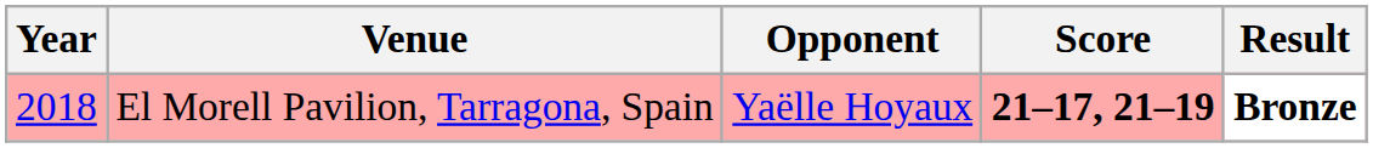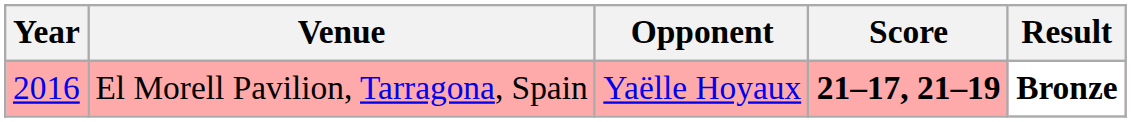 <table class="sortable wikitable" style="font-size: 90%;">
 <tr>
 <th>Year</th>
 <th>Venue</th>
 <th>Opponent</th>
 <th>Score</th>
 <th>Result</th>
 </tr>
 <tr style="background:#FFAAAA">
-<td align="center"><a href='#'>2018</a></td>
+<td align="center"><a href='#'>2016</a></td>
 <td align="left">El Morell Pavilion, <a href='#'>Tarragona</a>, Spain</td>
 <td align="left"> <a href='#'>Yaëlle Hoyaux</a></td>
 <td align="left"><strong>21–17, 21–19</strong></td>
 <td style="text-align:left; background:white"> <strong>Bronze</strong></td>
 </tr>
 </table>
